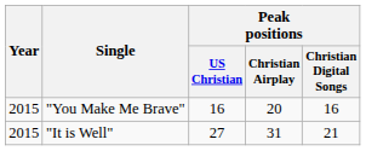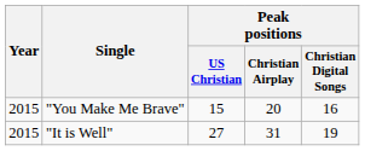 <table class="wikitable" style="text-align:center;">
 <tr>
 <th rowspan="2">Year</th>
 <th rowspan="2">Single</th>
 <th colspan="3">Peak<br>positions</th>
 </tr>
 <tr style="font-size:smaller;">
 <th width="45"><a href='#'>US Christian</a><br></th>
 <th width="45">Christian Airplay<br></th>
 <th width="45">Christian Digital Songs<br></th>
 </tr>
 <tr>
 <td>2015</td>
 <td align="left">"You Make Me Brave"</td>
-<td>16</td>
+<td>15</td>
 <td>20</td>
 <td>16</td>
 </tr>
 <tr>
 <td>2015</td>
 <td align="left">"It is Well"</td>
 <td>27</td>
 <td>31</td>
-<td>21</td>
+<td>19</td>
 </tr>
 </table>
